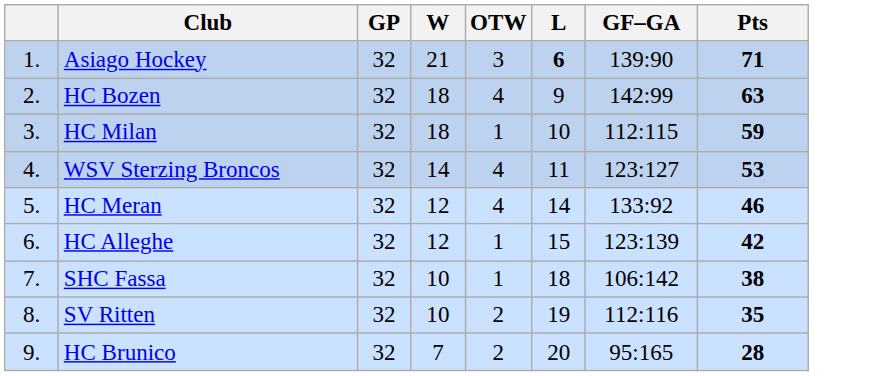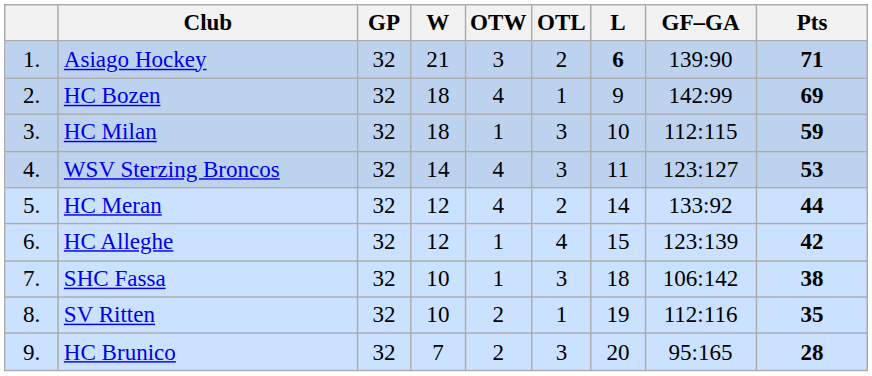 <table class="wikitable">
 <tr>
 <th width="30"></th>
 <th width="200">Club</th>
 <th width="30">GP</th>
 <th width="30">W</th>
 <th width="30">OTW</th>
+<th width="30">OTL</th>
 <th width="30">L</th>
 <th width="70">GF–GA</th>
 <th width="70">Pts</th>
 </tr>
 <tr bgcolor="#BCD2EE" align="center">
 <td>1.</td>
 <td align="left"><a href='#'>Asiago Hockey</a></td>
 <td>32</td>
 <td>21</td>
 <td>3</td>
+<td>2</td>
 <td><strong>6</strong></td>
 <td>139:90</td>
 <td><strong>71</strong></td>
 </tr>
 <tr bgcolor="#BCD2EE" align="center">
 <td>2.</td>
 <td align="left"><a href='#'>HC Bozen</a></td>
 <td>32</td>
 <td>18</td>
 <td>4</td>
+<td>1</td>
 <td>9</td>
 <td>142:99</td>
-<td><strong>63</strong></td>
+<td><strong>69</strong></td>
 </tr>
 <tr bgcolor="#BCD2EE" align="center">
 <td>3.</td>
 <td align="left"><a href='#'>HC Milan</a></td>
 <td>32</td>
 <td>18</td>
 <td>1</td>
+<td>3</td>
 <td>10</td>
 <td>112:115</td>
 <td><strong>59</strong></td>
 </tr>
 <tr bgcolor="#BCD2EE" align="center">
 <td>4.</td>
 <td align="left"><a href='#'>WSV Sterzing Broncos</a></td>
 <td>32</td>
 <td>14</td>
 <td>4</td>
+<td>3</td>
 <td>11</td>
 <td>123:127</td>
 <td><strong>53</strong></td>
 </tr>
 <tr bgcolor="#CAE1FF" align="center">
 <td>5.</td>
 <td align="left"><a href='#'>HC Meran</a></td>
 <td>32</td>
 <td>12</td>
 <td>4</td>
+<td>2</td>
 <td>14</td>
 <td>133:92</td>
-<td><strong>46</strong></td>
+<td><strong>44</strong></td>
 </tr>
 <tr bgcolor="#CAE1FF" align="center">
 <td>6.</td>
 <td align="left"><a href='#'>HC Alleghe</a></td>
 <td>32</td>
 <td>12</td>
 <td>1</td>
+<td>4</td>
 <td>15</td>
 <td>123:139</td>
 <td><strong>42</strong></td>
 </tr>
 <tr bgcolor="#CAE1FF" align="center">
 <td>7.</td>
 <td align="left"><a href='#'>SHC Fassa</a></td>
 <td>32</td>
 <td>10</td>
 <td>1</td>
+<td>3</td>
 <td>18</td>
 <td>106:142</td>
 <td><strong>38</strong></td>
 </tr>
 <tr bgcolor="#CAE1FF" align="center">
 <td>8.</td>
 <td align="left"><a href='#'>SV Ritten</a></td>
 <td>32</td>
 <td>10</td>
 <td>2</td>
+<td>1</td>
 <td>19</td>
 <td>112:116</td>
 <td><strong>35</strong></td>
 </tr>
 <tr bgcolor="#CAE1FF" align="center">
 <td>9.</td>
 <td align="left"><a href='#'>HC Brunico</a></td>
 <td>32</td>
 <td>7</td>
 <td>2</td>
+<td>3</td>
 <td>20</td>
 <td>95:165</td>
 <td><strong>28</strong></td>
 </tr>
 </table>
